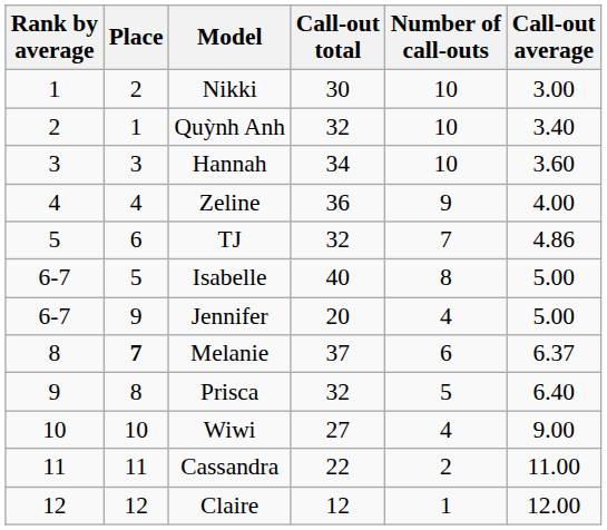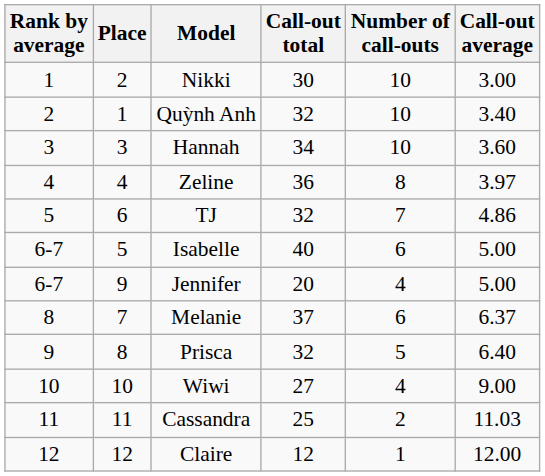 <table class="wikitable sortable" style="margin:auto; text-align:center; white-space:nowrap">
 <tr>
 <th>Rank by<br>average</th>
 <th>Place</th>
 <th>Model</th>
 <th>Call-out<br>total</th>
 <th>Number of<br>call-outs</th>
 <th>Call-out<br>average</th>
 </tr>
 <tr>
 <td>1</td>
 <td>2</td>
 <td>Nikki</td>
 <td>30</td>
 <td>10</td>
 <td>3.00</td>
 </tr>
 <tr>
 <td>2</td>
 <td>1</td>
 <td>Quỳnh Anh</td>
 <td>32</td>
 <td>10</td>
 <td>3.40</td>
 </tr>
 <tr>
 <td>3</td>
 <td>3</td>
 <td>Hannah</td>
 <td>34</td>
 <td>10</td>
 <td>3.60</td>
 </tr>
 <tr>
 <td>4</td>
 <td>4</td>
 <td>Zeline</td>
 <td>36</td>
-<td>9</td>
-<td>4.00</td>
+<td>8</td>
+<td>3.97</td>
 </tr>
 <tr>
 <td>5</td>
 <td>6</td>
 <td>TJ</td>
 <td>32</td>
 <td>7</td>
 <td>4.86</td>
 </tr>
 <tr>
 <td>6-7</td>
 <td>5</td>
 <td>Isabelle</td>
 <td>40</td>
-<td>8</td>
+<td>6</td>
 <td>5.00</td>
 </tr>
 <tr>
 <td>6-7</td>
 <td>9</td>
 <td>Jennifer</td>
 <td>20</td>
 <td>4</td>
 <td>5.00</td>
 </tr>
 <tr>
 <td>8</td>
-<td><strong>7</strong></td>
+<td>7</td>
 <td>Melanie</td>
 <td>37</td>
 <td>6</td>
 <td>6.37</td>
 </tr>
 <tr>
 <td>9</td>
 <td>8</td>
 <td>Prisca</td>
 <td>32</td>
 <td>5</td>
 <td>6.40</td>
 </tr>
 <tr>
 <td>10</td>
 <td>10</td>
 <td>Wiwi</td>
 <td>27</td>
 <td>4</td>
 <td>9.00</td>
 </tr>
 <tr>
 <td>11</td>
 <td>11</td>
 <td>Cassandra</td>
-<td>22</td>
+<td>25</td>
 <td>2</td>
-<td>11.00</td>
+<td>11.03</td>
 </tr>
 <tr>
 <td>12</td>
 <td>12</td>
 <td>Claire</td>
 <td>12</td>
 <td>1</td>
 <td>12.00</td>
 </tr>
 </table>
